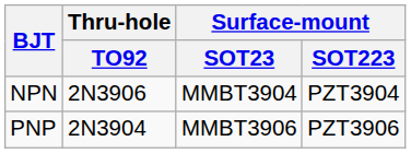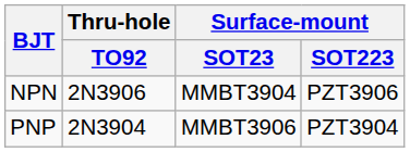 <table class="wikitable" border="1">
 <tr>
 <th rowspan="2"><a href='#'>BJT</a></th>
 <th colspan="1">Thru-hole</th>
 <th colspan="2"><a href='#'>Surface-mount</a></th>
 </tr>
 <tr>
 <th><a href='#'>TO92</a></th>
 <th><a href='#'>SOT23</a></th>
 <th><a href='#'>SOT223</a></th>
 </tr>
 <tr>
 <td>NPN</td>
 <td>2N3906</td>
 <td>MMBT3904</td>
-<td>PZT3904</td>
+<td>PZT3906</td>
 </tr>
 <tr>
 <td>PNP</td>
 <td>2N3904</td>
 <td>MMBT3906</td>
-<td>PZT3906</td>
+<td>PZT3904</td>
 </tr>
 </table>
